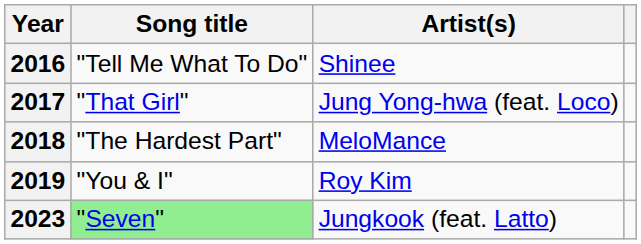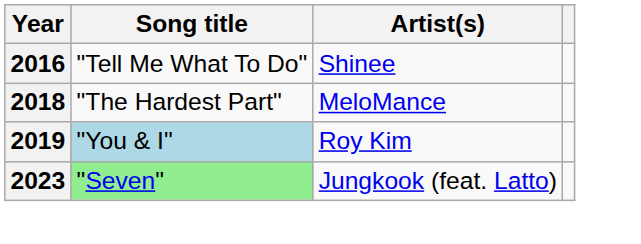 <table class="wikitable plainrowheaders sortable">
 <tr>
 <th scope="col">Year</th>
 <th scope="col">Song title</th>
 <th scope="col">Artist(s)</th>
 <th scope="col" class="unsortable"></th>
 </tr>
 <tr>
 <th scope="row">2016</th>
 <td>"Tell Me What To Do"</td>
 <td><a href='#'>Shinee</a></td>
 <td style="text-align:center"></td>
 </tr>
 <tr>
-<th scope="row">2017</th>
-<td>"<a href='#'>That Girl</a>"</td>
-<td><a href='#'>Jung Yong-hwa</a> (feat. <a href='#'>Loco</a>)</td>
-<td style="text-align:center"></td>
-</tr>
-<tr>
 <th scope="row">2018</th>
 <td>"The Hardest Part"</td>
 <td><a href='#'>MeloMance</a></td>
 <td style="text-align:center"></td>
 </tr>
 <tr>
 <th scope="row">2019</th>
-<td>"You & I"</td>
+<td style="background: lightblue;">"You & I"</td>
 <td><a href='#'>Roy Kim</a></td>
 <td style="text-align:center"></td>
 </tr>
 <tr>
 <th scope="row">2023</th>
 <td style="background: lightgreen;">"<a href='#'>Seven</a>"</td>
 <td><a href='#'>Jungkook</a> (feat. <a href='#'>Latto</a>)</td>
 <td style="text-align:center"></td>
 </tr>
 </table>
